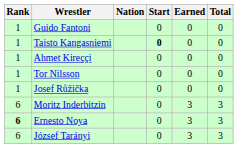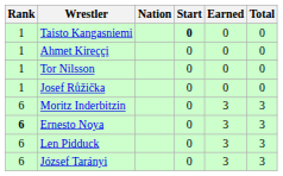 <table class="wikitable sortable" style="text-align:center;">
 <tr>
 <th>Rank</th>
 <th>Wrestler</th>
 <th>Nation</th>
 <th>Start</th>
 <th>Earned</th>
 <th>Total</th>
-</tr>
-<tr style="background:#cfc;">
-<td>1</td>
-<td align=left><a href='#'>Guido Fantoni</a></td>
-<td align=left></td>
-<td>0</td>
-<td>0</td>
-<td>0</td>
 </tr>
 <tr style="background:#cfc;">
 <td>1</td>
 <td align=left><a href='#'>Taisto Kangasniemi</a></td>
 <td align=left></td>
 <td><strong>0</strong></td>
 <td>0</td>
 <td>0</td>
 </tr>
 <tr style="background:#cfc;">
 <td>1</td>
 <td align=left><a href='#'>Ahmet Kireççi</a></td>
 <td align=left></td>
 <td>0</td>
 <td>0</td>
 <td>0</td>
 </tr>
 <tr style="background:#cfc;">
 <td>1</td>
 <td align=left><a href='#'>Tor Nilsson</a></td>
 <td align=left></td>
 <td>0</td>
 <td>0</td>
 <td>0</td>
 </tr>
 <tr style="background:#cfc;">
 <td>1</td>
 <td align=left><a href='#'>Josef Růžička</a></td>
 <td align=left></td>
 <td>0</td>
 <td>0</td>
 <td>0</td>
 </tr>
 <tr style="background:#cfc;">
 <td>6</td>
 <td align=left><a href='#'>Moritz Inderbitzin</a></td>
 <td align=left></td>
 <td>0</td>
 <td>3</td>
 <td>3</td>
 </tr>
 <tr style="background:#cfc;">
 <td><strong>6</strong></td>
 <td align=left><a href='#'>Ernesto Noya</a></td>
 <td align=left></td>
 <td>0</td>
 <td>3</td>
 <td>3</td>
 </tr>
 <tr style="background:#cfc;">
 <td>6</td>
+<td align=left><a href='#'>Len Pidduck</a></td>
+<td align=left></td>
+<td>0</td>
+<td>3</td>
+<td>3</td>
+</tr>
+<tr style="background:#cfc;">
+<td>6</td>
 <td align=left><a href='#'>József Tarányi</a></td>
 <td align=left></td>
 <td>0</td>
 <td>3</td>
 <td>3</td>
 </tr>
 </table>
